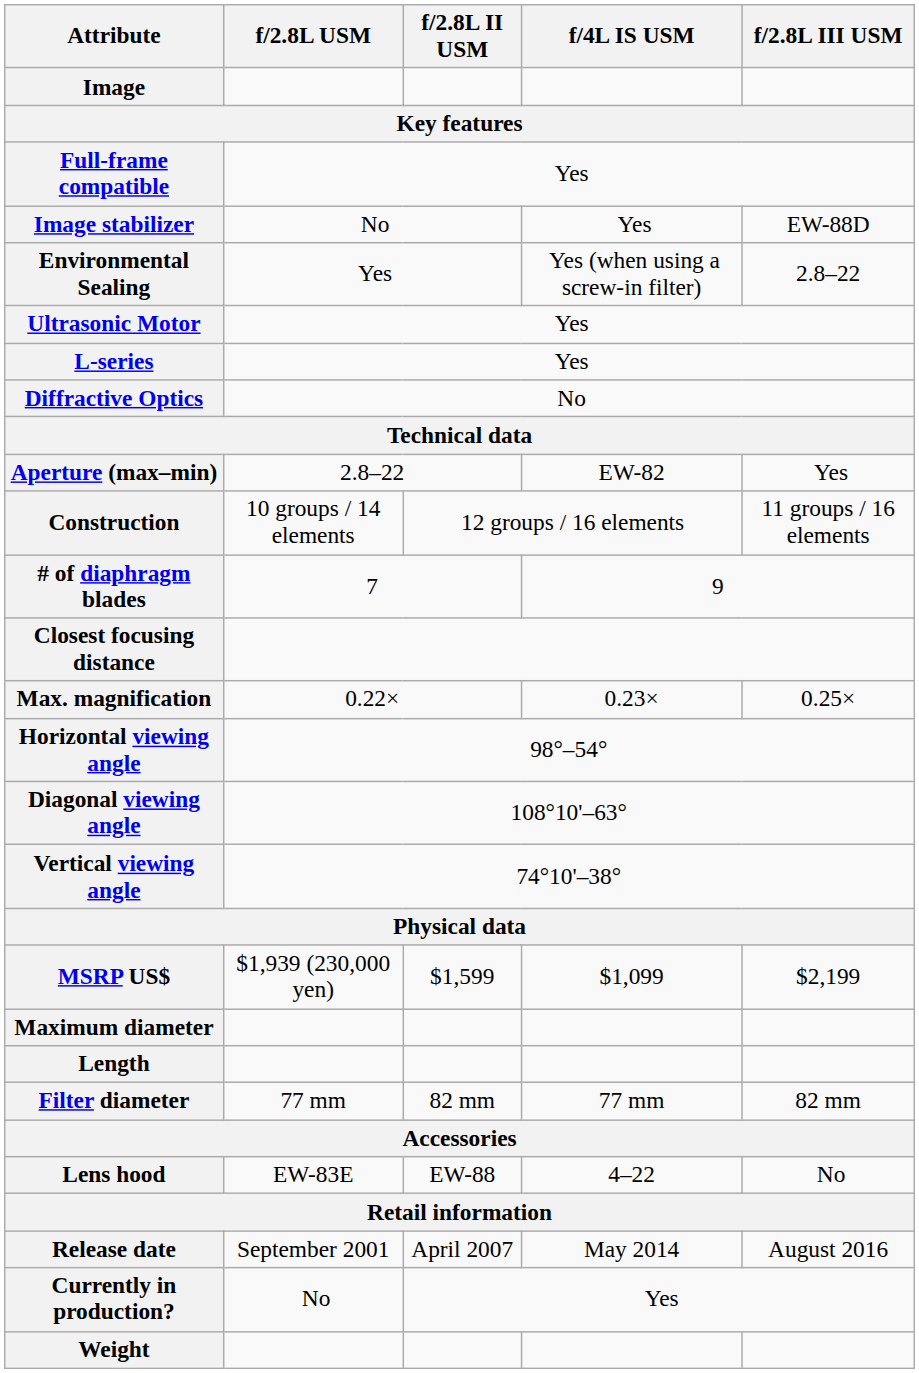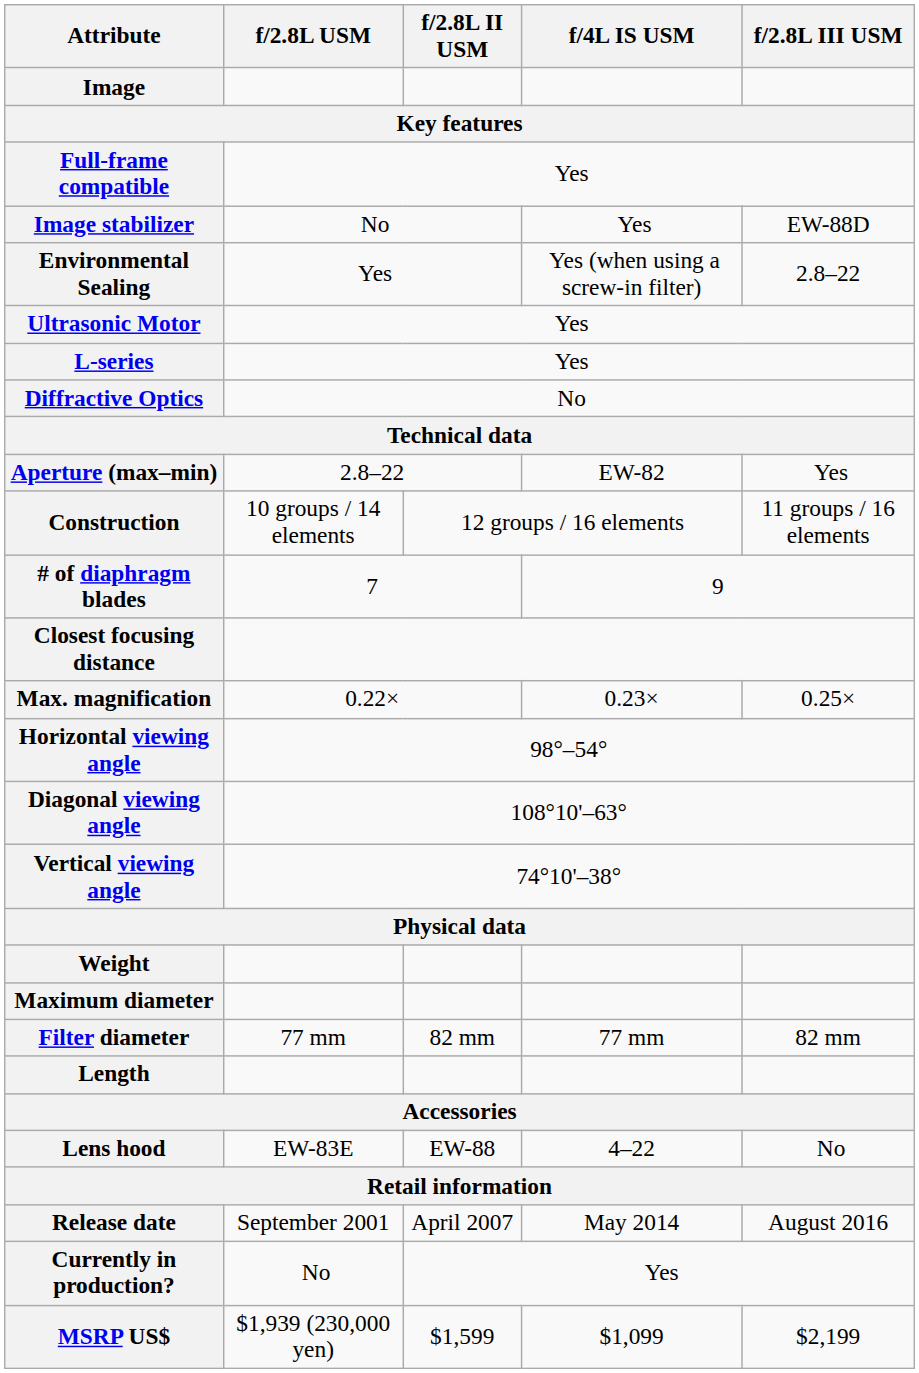 <table class="wikitable" style="margin: 1em auto; text-align:center;">
 <tr>
 <th>Attribute</th>
 <th>f/2.8L USM</th>
 <th>f/2.8L II USM</th>
 <th>f/4L IS USM</th>
 <th>f/2.8L III USM</th>
 </tr>
 <tr>
 <th>Image</th>
 <td></td>
 <td></td>
 <td></td>
 <td></td>
 </tr>
 <tr>
 <th colspan=5>Key features</th>
 </tr>
 <tr>
 <th><a href='#'>Full-frame compatible</a></th>
 <td colspan=4> Yes</td>
 </tr>
 <tr>
 <th><a href='#'>Image stabilizer</a></th>
 <td colspan=2> No</td>
 <td> Yes</td>
 <td>EW-88D</td>
 </tr>
 <tr>
 <th>Environmental Sealing</th>
 <td colspan=2> Yes</td>
 <td> Yes (when using a screw-in filter)</td>
 <td>2.8–22</td>
 </tr>
 <tr>
 <th><a href='#'>Ultrasonic Motor</a></th>
 <td colspan=4> Yes</td>
 </tr>
 <tr>
 <th><a href='#'>L-series</a></th>
 <td colspan=4> Yes</td>
 </tr>
 <tr>
 <th><a href='#'>Diffractive Optics</a></th>
 <td colspan=4> No</td>
 </tr>
 <tr>
 <th colspan=5>Technical data</th>
 </tr>
 <tr>
 <th><a href='#'>Aperture</a> (max–min)</th>
 <td colspan=2>2.8–22</td>
 <td>EW-82</td>
 <td> Yes</td>
 </tr>
 <tr>
 <th>Construction</th>
 <td>10 groups / 14 elements</td>
 <td colspan=2>12 groups / 16 elements</td>
 <td>11 groups / 16 elements</td>
 </tr>
 <tr>
 <th># of <a href='#'>diaphragm</a> blades</th>
 <td colspan=2>7</td>
 <td colspan=2>9</td>
 </tr>
 <tr>
 <th>Closest focusing distance</th>
 <td colspan=4></td>
 </tr>
 <tr>
 <th>Max. magnification</th>
 <td colspan=2>0.22×</td>
 <td>0.23×</td>
 <td>0.25×</td>
 </tr>
 <tr>
 <th>Horizontal <a href='#'>viewing angle</a></th>
 <td colspan=4>98°–54°</td>
 </tr>
 <tr>
 <th>Diagonal <a href='#'>viewing angle</a></th>
 <td colspan=4>108°10'–63°</td>
 </tr>
 <tr>
 <th>Vertical <a href='#'>viewing angle</a></th>
 <td colspan=4>74°10'–38°</td>
 </tr>
 <tr>
 <th colspan=5>Physical data</th>
 </tr>
 <tr>
-<th><a href='#'>MSRP</a> US$</th>
-<td>$1,939 (230,000 yen)</td>
-<td>$1,599</td>
-<td>$1,099</td>
-<td>$2,199</td>
-</tr>
-<tr>
-<th>Maximum diameter</th>
+<th>Weight</th>
 <td></td>
 <td></td>
 <td></td>
 <td></td>
 </tr>
 <tr>
-<th>Length</th>
+<th>Maximum diameter</th>
 <td></td>
 <td></td>
 <td></td>
 <td></td>
 </tr>
 <tr>
 <th><a href='#'>Filter</a> diameter</th>
 <td>77 mm</td>
 <td>82 mm</td>
 <td>77 mm</td>
 <td>82 mm</td>
+</tr>
+<tr>
+<th>Length</th>
+<td></td>
+<td></td>
+<td></td>
+<td></td>
 </tr>
 <tr>
 <th colspan=5>Accessories</th>
 </tr>
 <tr>
 <th>Lens hood</th>
 <td>EW-83E</td>
 <td>EW-88</td>
 <td>4–22</td>
 <td> No</td>
 </tr>
 <tr>
 <th colspan=5>Retail information</th>
 </tr>
 <tr>
 <th>Release date</th>
 <td>September 2001</td>
 <td>April 2007</td>
 <td>May 2014</td>
 <td>August 2016</td>
 </tr>
 <tr>
 <th>Currently in production?</th>
 <td> No</td>
 <td colspan=3> Yes</td>
 </tr>
 <tr>
-<th>Weight</th>
-<td></td>
-<td></td>
-<td></td>
-<td></td>
+<th><a href='#'>MSRP</a> US$</th>
+<td>$1,939 (230,000 yen)</td>
+<td>$1,599</td>
+<td>$1,099</td>
+<td>$2,199</td>
 </tr>
 </table>
